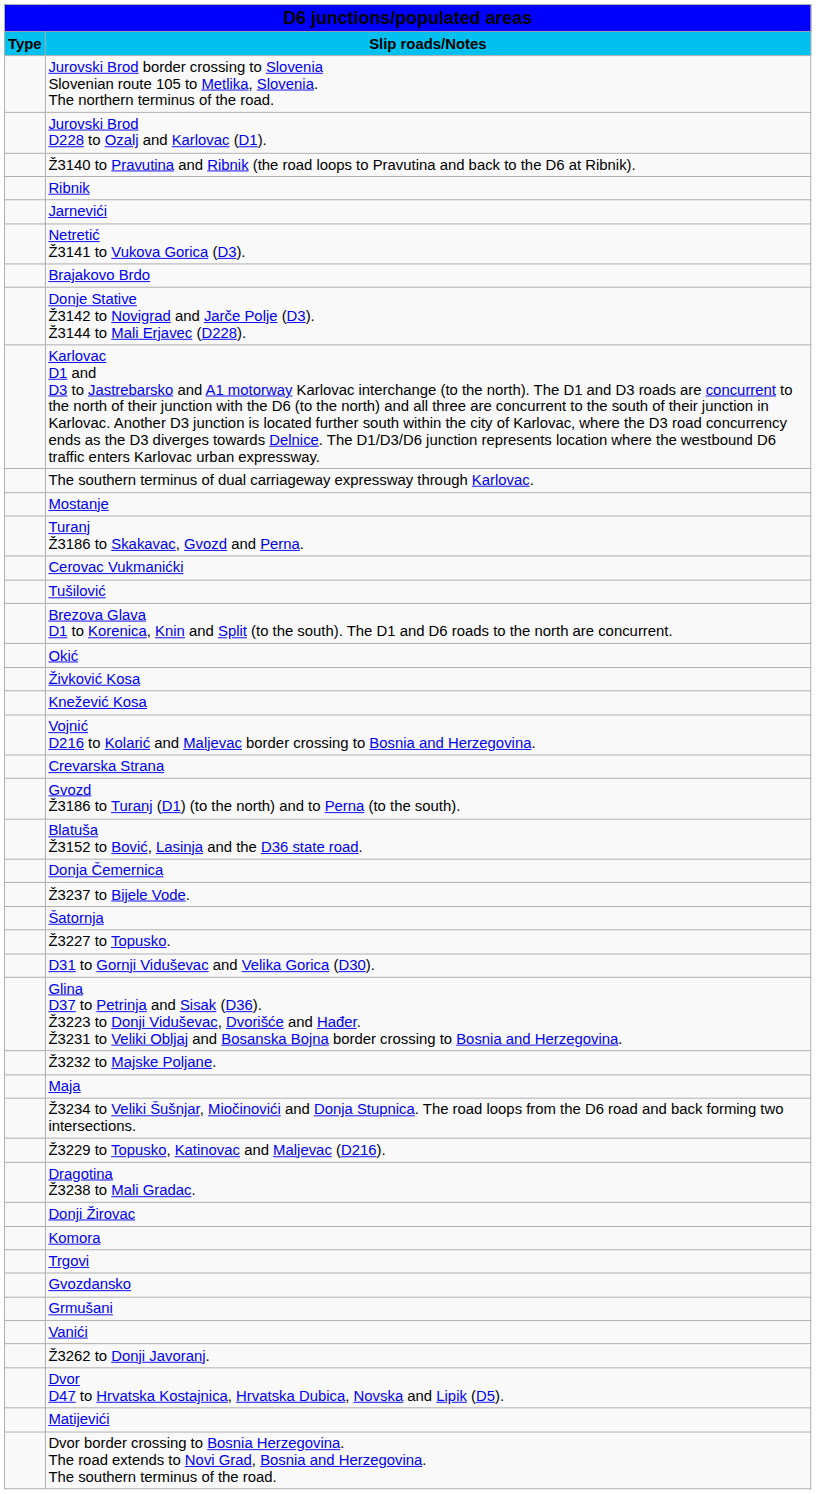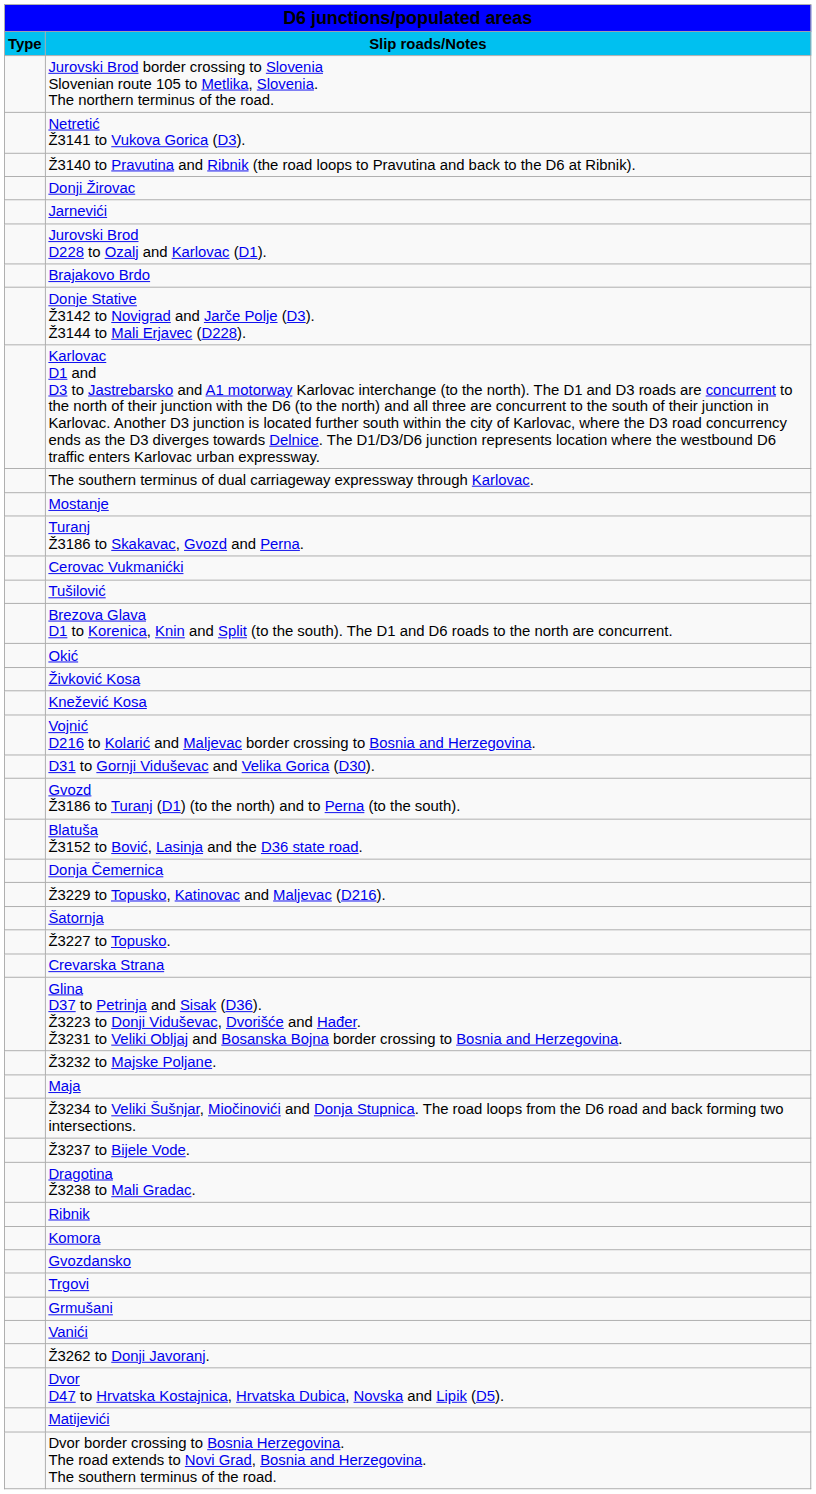 <table class="wikitable">
 <tr>
 <td colspan=2 bgcolor=blue align=center style=margin-top:15><span><big><strong>D6 junctions/populated areas</strong></big></span></td>
 </tr>
 <tr>
 <td align=center bgcolor=00c0f0><strong>Type</strong></td>
 <td align=center bgcolor=00c0f0><strong>Slip roads/Notes</strong></td>
 </tr>
 <tr>
 <td></td>
 <td><a href='#'>Jurovski Brod</a> border crossing to <a href='#'>Slovenia</a><br> Slovenian route 105 to <a href='#'>Metlika</a>, <a href='#'>Slovenia</a>.<br>The northern terminus of the road.</td>
 </tr>
 <tr>
 <td></td>
-<td><a href='#'>Jurovski Brod</a><br> <a href='#'>D228</a> to  <a href='#'>Ozalj</a> and <a href='#'>Karlovac</a> (<a href='#'>D1</a>).</td>
+<td><a href='#'>Netretić</a><br>Ž3141 to <a href='#'>Vukova Gorica</a> (<a href='#'>D3</a>).</td>
 </tr>
 <tr>
 <td></td>
 <td>Ž3140 to <a href='#'>Pravutina</a> and <a href='#'>Ribnik</a> (the road loops to Pravutina and back to the D6 at Ribnik).</td>
 </tr>
 <tr>
 <td></td>
-<td><a href='#'>Ribnik</a></td>
+<td><a href='#'>Donji Žirovac</a></td>
 </tr>
 <tr>
 <td></td>
 <td><a href='#'>Jarnevići</a></td>
 </tr>
 <tr>
 <td></td>
-<td><a href='#'>Netretić</a><br>Ž3141 to <a href='#'>Vukova Gorica</a> (<a href='#'>D3</a>).</td>
+<td><a href='#'>Jurovski Brod</a><br> <a href='#'>D228</a> to  <a href='#'>Ozalj</a> and <a href='#'>Karlovac</a> (<a href='#'>D1</a>).</td>
 </tr>
 <tr>
 <td></td>
 <td><a href='#'>Brajakovo Brdo</a></td>
 </tr>
 <tr>
 <td></td>
 <td><a href='#'>Donje Stative</a><br>Ž3142 to <a href='#'>Novigrad</a> and <a href='#'>Jarče Polje</a> (<a href='#'>D3</a>).<br>Ž3144 to <a href='#'>Mali Erjavec</a> (<a href='#'>D228</a>).</td>
 </tr>
 <tr>
 <td><br><br></td>
 <td><a href='#'>Karlovac</a><br> <a href='#'>D1</a> and<br> <a href='#'>D3</a> to <a href='#'>Jastrebarsko</a> and <a href='#'>A1 motorway</a> Karlovac interchange (to the north). The D1 and D3 roads are <a href='#'>concurrent</a> to the north of their junction with the D6 (to the north) and all three are concurrent to the south of their junction in Karlovac. Another D3 junction is located further south within the city of Karlovac, where the D3 road concurrency ends as the D3 diverges towards <a href='#'>Delnice</a>. The D1/D3/D6 junction represents location where the westbound D6 traffic enters Karlovac urban expressway.</td>
 </tr>
 <tr>
 <td></td>
 <td>The southern terminus of dual carriageway expressway through <a href='#'>Karlovac</a>.</td>
 </tr>
 <tr>
 <td></td>
 <td><a href='#'>Mostanje</a></td>
 </tr>
 <tr>
 <td></td>
 <td><a href='#'>Turanj</a><br>Ž3186 to <a href='#'>Skakavac</a>, <a href='#'>Gvozd</a> and <a href='#'>Perna</a>.</td>
 </tr>
 <tr>
 <td></td>
 <td><a href='#'>Cerovac Vukmanićki</a></td>
 </tr>
 <tr>
 <td></td>
 <td><a href='#'>Tušilović</a></td>
 </tr>
 <tr>
 <td></td>
 <td><a href='#'>Brezova Glava</a><br> <a href='#'>D1</a> to  <a href='#'>Korenica</a>, <a href='#'>Knin</a> and <a href='#'>Split</a> (to the south). The D1 and D6 roads to the north are concurrent.</td>
 </tr>
 <tr>
 <td></td>
 <td><a href='#'>Okić</a></td>
 </tr>
 <tr>
 <td></td>
 <td><a href='#'>Živković Kosa</a></td>
 </tr>
 <tr>
 <td></td>
 <td><a href='#'>Knežević Kosa</a></td>
 </tr>
 <tr>
 <td></td>
 <td><a href='#'>Vojnić</a><br> <a href='#'>D216</a> to <a href='#'>Kolarić</a> and <a href='#'>Maljevac</a> border crossing to <a href='#'>Bosnia and Herzegovina</a>.</td>
 </tr>
 <tr>
 <td></td>
-<td><a href='#'>Crevarska Strana</a></td>
+<td> <a href='#'>D31</a> to <a href='#'>Gornji Viduševac</a> and <a href='#'>Velika Gorica</a> (<a href='#'>D30</a>).</td>
 </tr>
 <tr>
 <td></td>
 <td><a href='#'>Gvozd</a><br>Ž3186 to <a href='#'>Turanj</a> (<a href='#'>D1</a>) (to the north) and to <a href='#'>Perna</a> (to the south).</td>
 </tr>
 <tr>
 <td></td>
 <td><a href='#'>Blatuša</a><br>Ž3152 to <a href='#'>Bović</a>, <a href='#'>Lasinja</a> and the <a href='#'>D36 state road</a>.</td>
 </tr>
 <tr>
 <td></td>
 <td><a href='#'>Donja Čemernica</a></td>
 </tr>
 <tr>
 <td></td>
-<td>Ž3237 to <a href='#'>Bijele Vode</a>.</td>
+<td>Ž3229 to <a href='#'>Topusko</a>, <a href='#'>Katinovac</a> and <a href='#'>Maljevac</a> (<a href='#'>D216</a>).</td>
 </tr>
 <tr>
 <td></td>
 <td><a href='#'>Šatornja</a></td>
 </tr>
 <tr>
 <td></td>
 <td>Ž3227 to <a href='#'>Topusko</a>.</td>
 </tr>
 <tr>
 <td></td>
-<td> <a href='#'>D31</a> to <a href='#'>Gornji Viduševac</a> and <a href='#'>Velika Gorica</a> (<a href='#'>D30</a>).</td>
+<td><a href='#'>Crevarska Strana</a></td>
 </tr>
 <tr>
 <td></td>
 <td><a href='#'>Glina</a><br> <a href='#'>D37</a> to <a href='#'>Petrinja</a> and <a href='#'>Sisak</a> (<a href='#'>D36</a>).<br>Ž3223 to <a href='#'>Donji Viduševac</a>, <a href='#'>Dvorišće</a> and <a href='#'>Hađer</a>.<br>Ž3231 to <a href='#'>Veliki Obljaj</a> and <a href='#'>Bosanska Bojna</a> border crossing to <a href='#'>Bosnia and Herzegovina</a>.</td>
 </tr>
 <tr>
 <td></td>
 <td>Ž3232 to <a href='#'>Majske Poljane</a>.</td>
 </tr>
 <tr>
 <td></td>
 <td><a href='#'>Maja</a></td>
 </tr>
 <tr>
 <td></td>
 <td>Ž3234 to <a href='#'>Veliki Šušnjar</a>, <a href='#'>Miočinovići</a> and <a href='#'>Donja Stupnica</a>. The road loops from the D6 road and back forming two intersections.</td>
 </tr>
 <tr>
 <td></td>
-<td>Ž3229 to <a href='#'>Topusko</a>, <a href='#'>Katinovac</a> and <a href='#'>Maljevac</a> (<a href='#'>D216</a>).</td>
+<td>Ž3237 to <a href='#'>Bijele Vode</a>.</td>
 </tr>
 <tr>
 <td></td>
 <td><a href='#'>Dragotina</a><br>Ž3238 to <a href='#'>Mali Gradac</a>.</td>
 </tr>
 <tr>
 <td></td>
-<td><a href='#'>Donji Žirovac</a></td>
+<td><a href='#'>Ribnik</a></td>
 </tr>
 <tr>
 <td></td>
 <td><a href='#'>Komora</a></td>
 </tr>
 <tr>
 <td></td>
-<td><a href='#'>Trgovi</a></td>
+<td><a href='#'>Gvozdansko</a></td>
 </tr>
 <tr>
 <td></td>
-<td><a href='#'>Gvozdansko</a></td>
+<td><a href='#'>Trgovi</a></td>
 </tr>
 <tr>
 <td></td>
 <td><a href='#'>Grmušani</a></td>
 </tr>
 <tr>
 <td></td>
 <td><a href='#'>Vanići</a></td>
 </tr>
 <tr>
 <td></td>
 <td>Ž3262 to <a href='#'>Donji Javoranj</a>.</td>
 </tr>
 <tr>
 <td></td>
 <td><a href='#'>Dvor</a><br> <a href='#'>D47</a> to <a href='#'>Hrvatska Kostajnica</a>, <a href='#'>Hrvatska Dubica</a>, <a href='#'>Novska</a> and <a href='#'>Lipik</a> (<a href='#'>D5</a>).</td>
 </tr>
 <tr>
 <td></td>
 <td><a href='#'>Matijevići</a></td>
 </tr>
 <tr>
 <td></td>
 <td>Dvor border crossing to <a href='#'>Bosnia Herzegovina</a>.<br>The road extends to <a href='#'>Novi Grad</a>, <a href='#'>Bosnia and Herzegovina</a>.<br>The southern terminus of the road.</td>
 </tr>
 </table>
